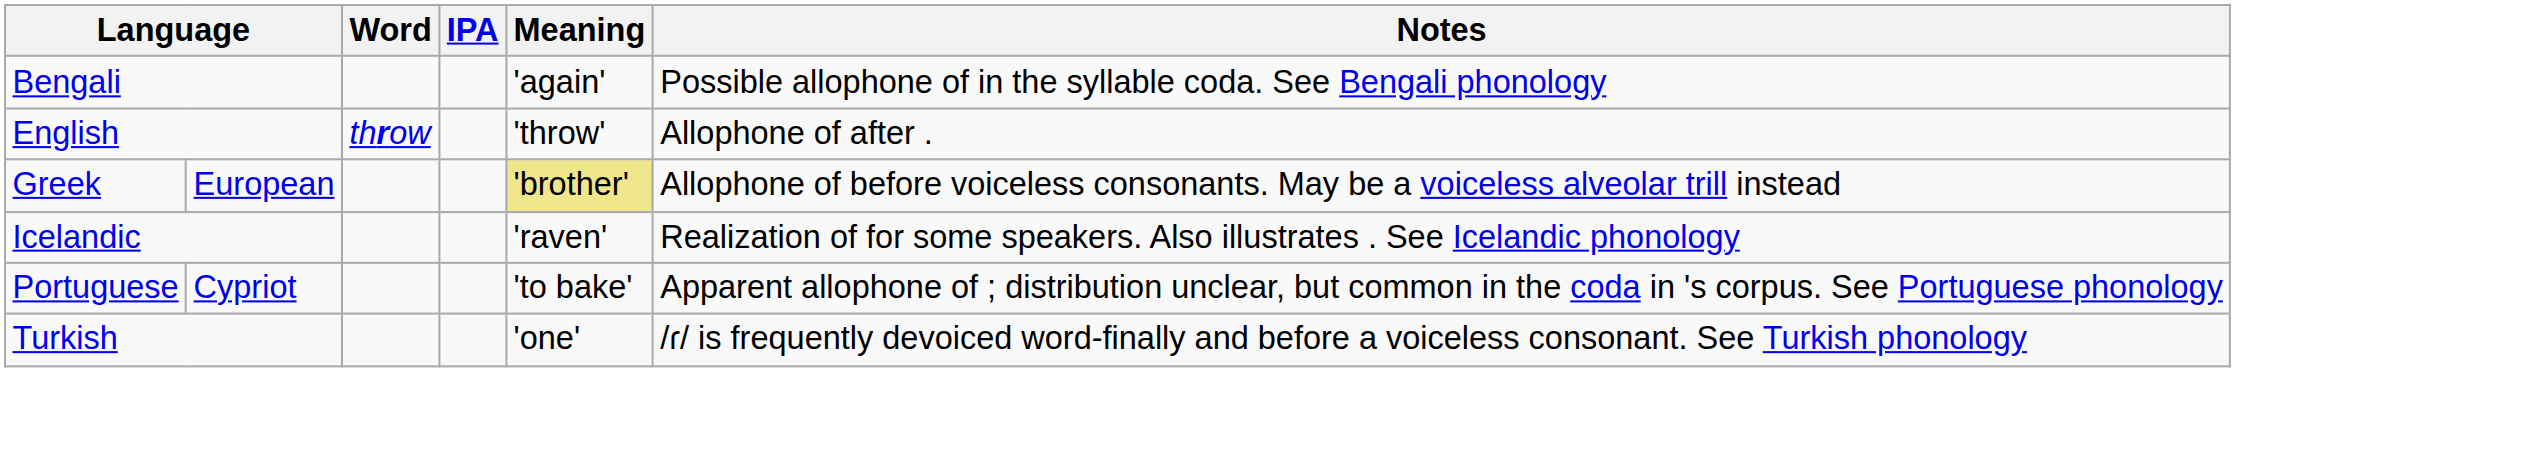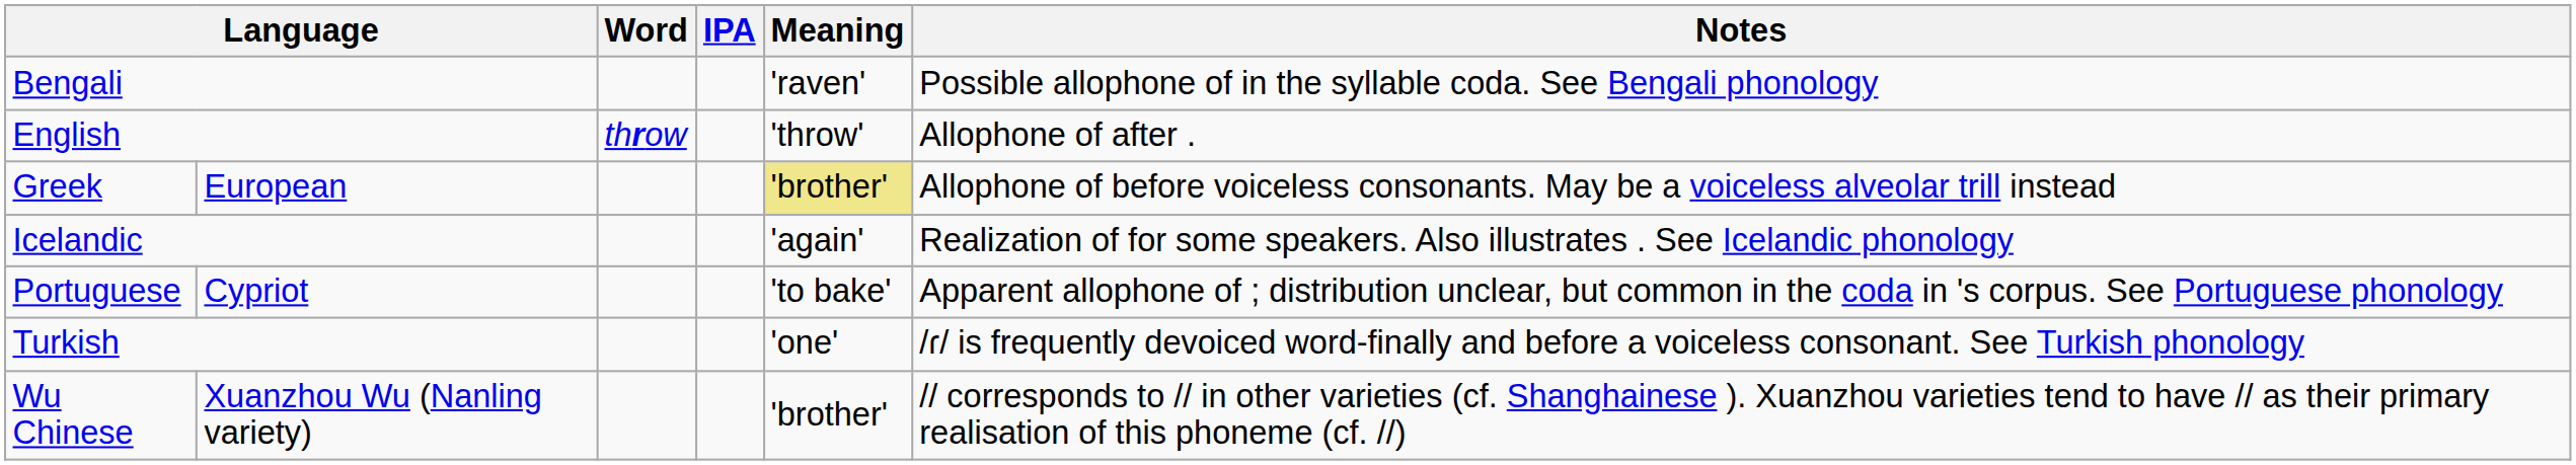 <table class="wikitable">
 <tr>
 <th colspan="2">Language</th>
 <th>Word</th>
 <th><a href='#'>IPA</a></th>
 <th>Meaning</th>
 <th>Notes</th>
 </tr>
 <tr>
 <td colspan="2"><a href='#'>Bengali</a></td>
 <td></td>
 <td></td>
-<td>'again'</td>
+<td>'raven'</td>
 <td>Possible allophone of  in the syllable coda. See <a href='#'>Bengali phonology</a></td>
 </tr>
 <tr>
 <td colspan="2"><a href='#'>English</a></td>
 <td><em><a href='#'>th<strong>r</strong>ow</a></em></td>
 <td></td>
 <td>'throw'</td>
 <td>Allophone of  after .</td>
 </tr>
 <tr>
 <td><a href='#'>Greek</a></td>
 <td><a href='#'>European</a></td>
 <td></td>
 <td></td>
 <td style="background: khaki;">'brother'</td>
 <td>Allophone of  before voiceless consonants. May be a <a href='#'>voiceless alveolar trill</a> instead</td>
 </tr>
 <tr>
 <td colspan="2"><a href='#'>Icelandic</a></td>
 <td></td>
 <td></td>
-<td>'raven'</td>
+<td>'again'</td>
 <td>Realization of  for some speakers. Also illustrates . See <a href='#'>Icelandic phonology</a></td>
 </tr>
 <tr>
 <td><a href='#'>Portuguese</a></td>
 <td><a href='#'>Cypriot</a></td>
 <td></td>
 <td></td>
 <td>'to bake'</td>
 <td>Apparent allophone of ; distribution unclear, but common in the <a href='#'>coda</a> in 's corpus. See <a href='#'>Portuguese phonology</a></td>
 </tr>
 <tr>
 <td colspan="2"><a href='#'>Turkish</a></td>
 <td></td>
 <td></td>
 <td>'one'</td>
 <td>/ɾ/ is frequently devoiced word-finally and before a voiceless consonant. See <a href='#'>Turkish phonology</a></td>
 </tr>
+<tr>
+<td><a href='#'>Wu Chinese</a></td>
+<td><a href='#'>Xuanzhou Wu</a> (<a href='#'>Nanling</a> variety)</td>
+<td></td>
+<td></td>
+<td>'brother'</td>
+<td>// corresponds to // in other varieties (cf. <a href='#'>Shanghainese</a> ). Xuanzhou varieties tend to have // as their primary realisation of this phoneme (cf.  //)</td>
+</tr>
 </table>
